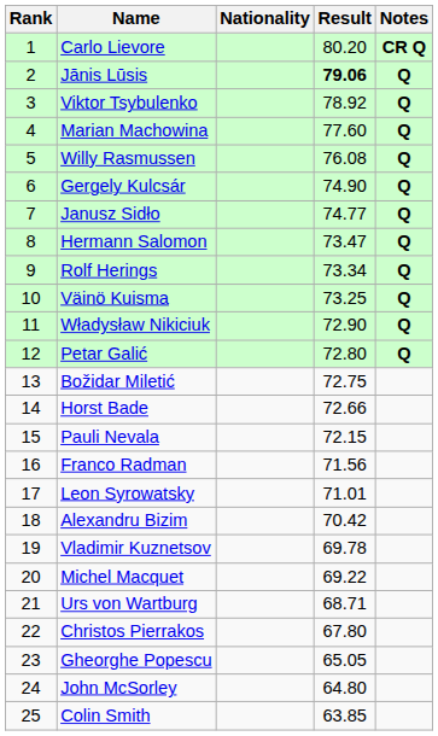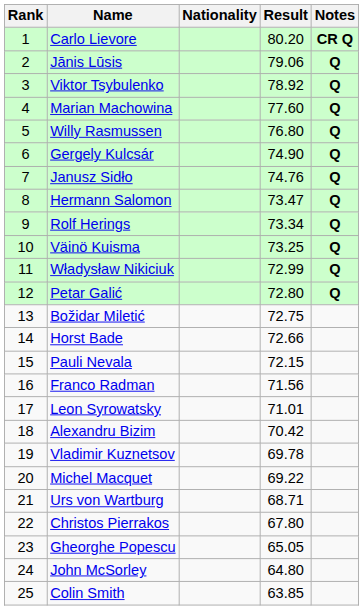 <table class="wikitable sortable" style="text-align:center">
 <tr>
 <th>Rank</th>
 <th>Name</th>
 <th>Nationality</th>
 <th>Result</th>
 <th>Notes</th>
 </tr>
 <tr bgcolor=ccffcc>
 <td>1</td>
 <td align=left><a href='#'>Carlo Lievore</a></td>
 <td align=left></td>
 <td>80.20</td>
 <td><strong>CR Q</strong></td>
 </tr>
 <tr bgcolor=ccffcc>
 <td>2</td>
 <td align=left><a href='#'>Jānis Lūsis</a></td>
 <td align=left></td>
-<td><strong>79.06</strong></td>
+<td>79.06</td>
 <td><strong>Q</strong></td>
 </tr>
 <tr bgcolor=ccffcc>
 <td>3</td>
 <td align=left><a href='#'>Viktor Tsybulenko</a></td>
 <td align=left></td>
 <td>78.92</td>
 <td><strong>Q</strong></td>
 </tr>
 <tr bgcolor=ccffcc>
 <td>4</td>
 <td align=left><a href='#'>Marian Machowina</a></td>
 <td align=left></td>
 <td>77.60</td>
 <td><strong>Q</strong></td>
 </tr>
 <tr bgcolor=ccffcc>
 <td>5</td>
 <td align=left><a href='#'>Willy Rasmussen</a></td>
 <td align=left></td>
-<td>76.08</td>
+<td>76.80</td>
 <td><strong>Q</strong></td>
 </tr>
 <tr bgcolor=ccffcc>
 <td>6</td>
 <td align=left><a href='#'>Gergely Kulcsár</a></td>
 <td align=left></td>
 <td>74.90</td>
 <td><strong>Q</strong></td>
 </tr>
 <tr bgcolor=ccffcc>
 <td>7</td>
 <td align=left><a href='#'>Janusz Sidło</a></td>
 <td align=left></td>
-<td>74.77</td>
+<td>74.76</td>
 <td><strong>Q</strong></td>
 </tr>
 <tr bgcolor=ccffcc>
 <td>8</td>
 <td align=left><a href='#'>Hermann Salomon</a></td>
 <td align=left></td>
 <td>73.47</td>
 <td><strong>Q</strong></td>
 </tr>
 <tr bgcolor=ccffcc>
 <td>9</td>
 <td align=left><a href='#'>Rolf Herings</a></td>
 <td align=left></td>
 <td>73.34</td>
 <td><strong>Q</strong></td>
 </tr>
 <tr bgcolor=ccffcc>
 <td>10</td>
 <td align=left><a href='#'>Väinö Kuisma</a></td>
 <td align=left></td>
 <td>73.25</td>
 <td><strong>Q</strong></td>
 </tr>
 <tr bgcolor=ccffcc>
 <td>11</td>
 <td align=left><a href='#'>Władysław Nikiciuk</a></td>
 <td align=left></td>
-<td>72.90</td>
+<td>72.99</td>
 <td><strong>Q</strong></td>
 </tr>
 <tr bgcolor=ccffcc>
 <td>12</td>
 <td align=left><a href='#'>Petar Galić</a></td>
 <td align=left></td>
 <td>72.80</td>
 <td><strong>Q</strong></td>
 </tr>
 <tr>
 <td>13</td>
 <td align=left><a href='#'>Božidar Miletić</a></td>
 <td align=left></td>
 <td>72.75</td>
 <td></td>
 </tr>
 <tr>
 <td>14</td>
 <td align=left><a href='#'>Horst Bade</a></td>
 <td align=left></td>
 <td>72.66</td>
 <td></td>
 </tr>
 <tr>
 <td>15</td>
 <td align=left><a href='#'>Pauli Nevala</a></td>
 <td align=left></td>
 <td>72.15</td>
 <td></td>
 </tr>
 <tr>
 <td>16</td>
 <td align=left><a href='#'>Franco Radman</a></td>
 <td align=left></td>
 <td>71.56</td>
 <td></td>
 </tr>
 <tr>
 <td>17</td>
 <td align=left><a href='#'>Leon Syrowatsky</a></td>
 <td align=left></td>
 <td>71.01</td>
 <td></td>
 </tr>
 <tr>
 <td>18</td>
 <td align=left><a href='#'>Alexandru Bizim</a></td>
 <td align=left></td>
 <td>70.42</td>
 <td></td>
 </tr>
 <tr>
 <td>19</td>
 <td align=left><a href='#'>Vladimir Kuznetsov</a></td>
 <td align=left></td>
 <td>69.78</td>
 <td></td>
 </tr>
 <tr>
 <td>20</td>
 <td align=left><a href='#'>Michel Macquet</a></td>
 <td align=left></td>
 <td>69.22</td>
 <td></td>
 </tr>
 <tr>
 <td>21</td>
 <td align=left><a href='#'>Urs von Wartburg</a></td>
 <td align=left></td>
 <td>68.71</td>
 <td></td>
 </tr>
 <tr>
 <td>22</td>
 <td align=left><a href='#'>Christos Pierrakos</a></td>
 <td align=left></td>
 <td>67.80</td>
 <td></td>
 </tr>
 <tr>
 <td>23</td>
 <td align=left><a href='#'>Gheorghe Popescu</a></td>
 <td align=left></td>
 <td>65.05</td>
 <td></td>
 </tr>
 <tr>
 <td>24</td>
 <td align=left><a href='#'>John McSorley</a></td>
 <td align=left></td>
 <td>64.80</td>
 <td></td>
 </tr>
 <tr>
 <td>25</td>
 <td align=left><a href='#'>Colin Smith</a></td>
 <td align=left></td>
 <td>63.85</td>
 <td></td>
 </tr>
 </table>
